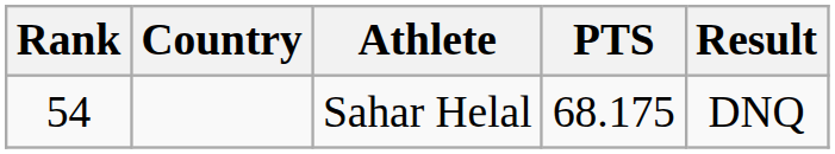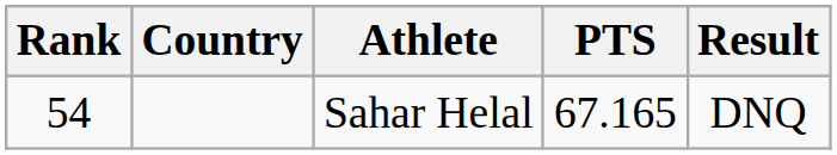 <table class="wikitable " style="text-align:center">
 <tr>
 <th>Rank</th>
 <th>Country</th>
 <th>Athlete</th>
 <th>PTS</th>
 <th>Result</th>
 </tr>
 <tr>
 <td>54</td>
 <td></td>
 <td>Sahar Helal</td>
-<td>68.175</td>
+<td>67.165</td>
 <td>DNQ</td>
 </tr>
 </table>
